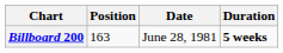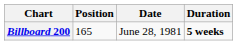 <table class="wikitable">
 <tr>
 <th scope="col">Chart</th>
 <th scope="col">Position</th>
 <th scope="col">Date</th>
 <th scope="col">Duration</th>
 </tr>
 <tr>
 <th scope="row"><a href='#'><em>Billboard</em> 200</a></th>
-<td>163</td>
+<td>165</td>
 <td>June 28, 1981</td>
 <td><strong>5 weeks</strong></td>
 </tr>
 </table>
